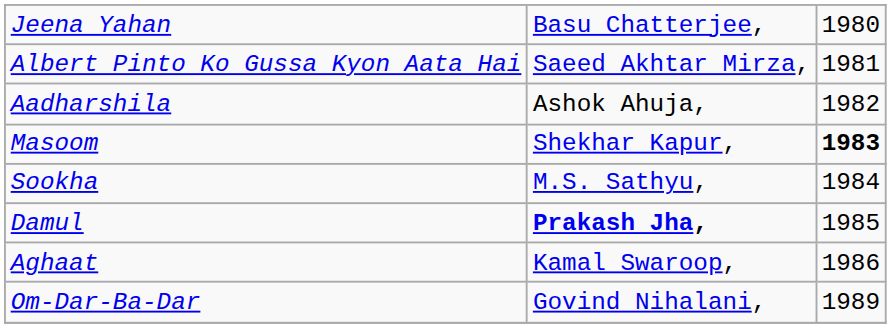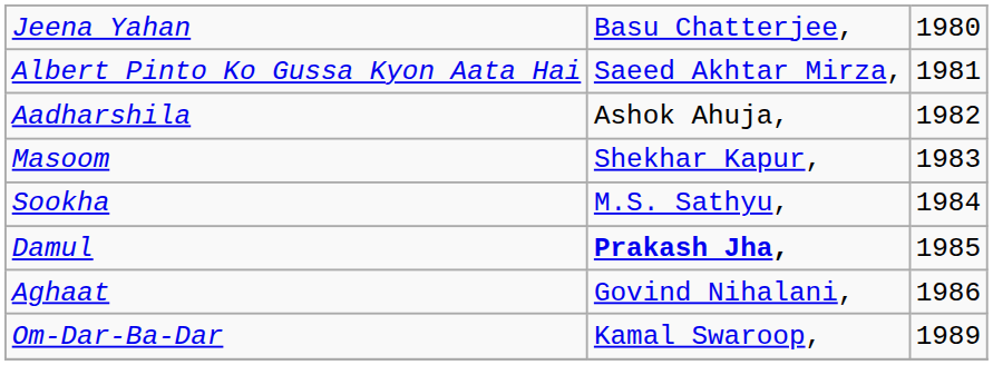 <table class="wikitable">
 <tr>
 <td><em><a href='#'>Jeena Yahan</a></em></td>
 <td><a href='#'>Basu Chatterjee</a>,</td>
 <td>1980</td>
 </tr>
 <tr>
 <td><em><a href='#'>Albert Pinto Ko Gussa Kyon Aata Hai</a></em></td>
 <td><a href='#'>Saeed Akhtar Mirza</a>,</td>
 <td>1981</td>
 </tr>
 <tr>
 <td><em><a href='#'>Aadharshila</a></em></td>
 <td>Ashok Ahuja,</td>
 <td>1982</td>
 </tr>
 <tr>
 <td><em><a href='#'>Masoom</a></em></td>
 <td><a href='#'>Shekhar Kapur</a>,</td>
-<td><strong>1983</strong></td>
+<td>1983</td>
 </tr>
 <tr>
 <td><em><a href='#'>Sookha</a></em></td>
 <td><a href='#'>M.S. Sathyu</a>,</td>
 <td>1984</td>
 </tr>
 <tr>
 <td><em><a href='#'>Damul</a></em></td>
 <td><strong><a href='#'>Prakash Jha</a>,</strong></td>
 <td>1985</td>
 </tr>
 <tr>
 <td><em><a href='#'>Aghaat</a></em></td>
-<td><a href='#'>Kamal Swaroop</a>,</td>
+<td><a href='#'>Govind Nihalani</a>,</td>
 <td>1986</td>
 </tr>
 <tr>
 <td><em><a href='#'>Om-Dar-Ba-Dar</a></em></td>
-<td><a href='#'>Govind Nihalani</a>,</td>
+<td><a href='#'>Kamal Swaroop</a>,</td>
 <td>1989</td>
 </tr>
 <tr>
 </tr>
 </table>
